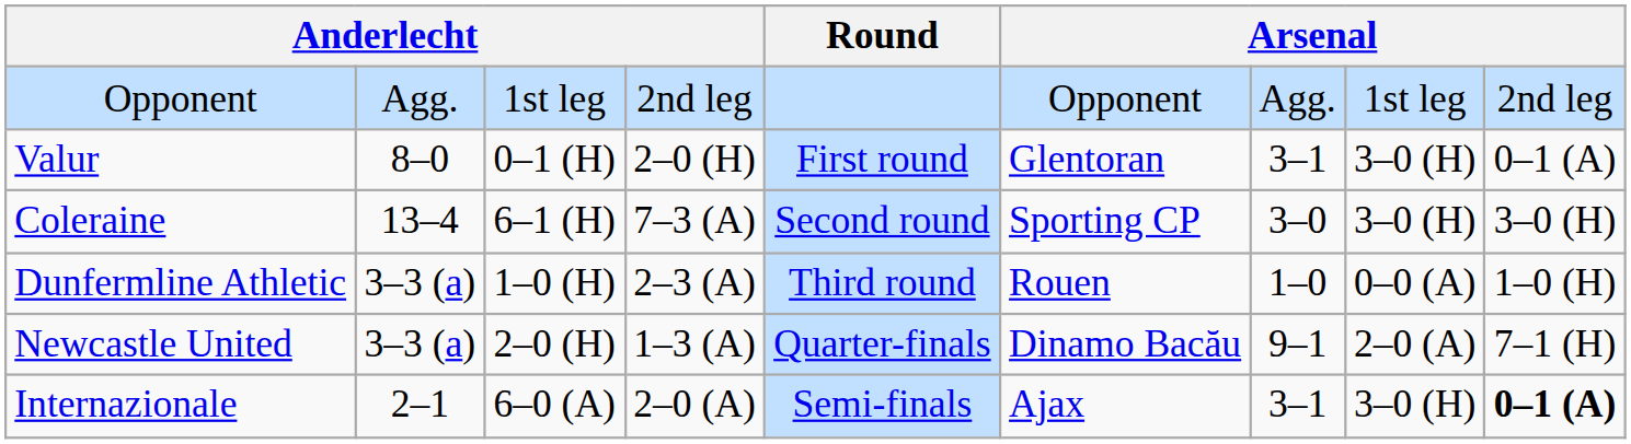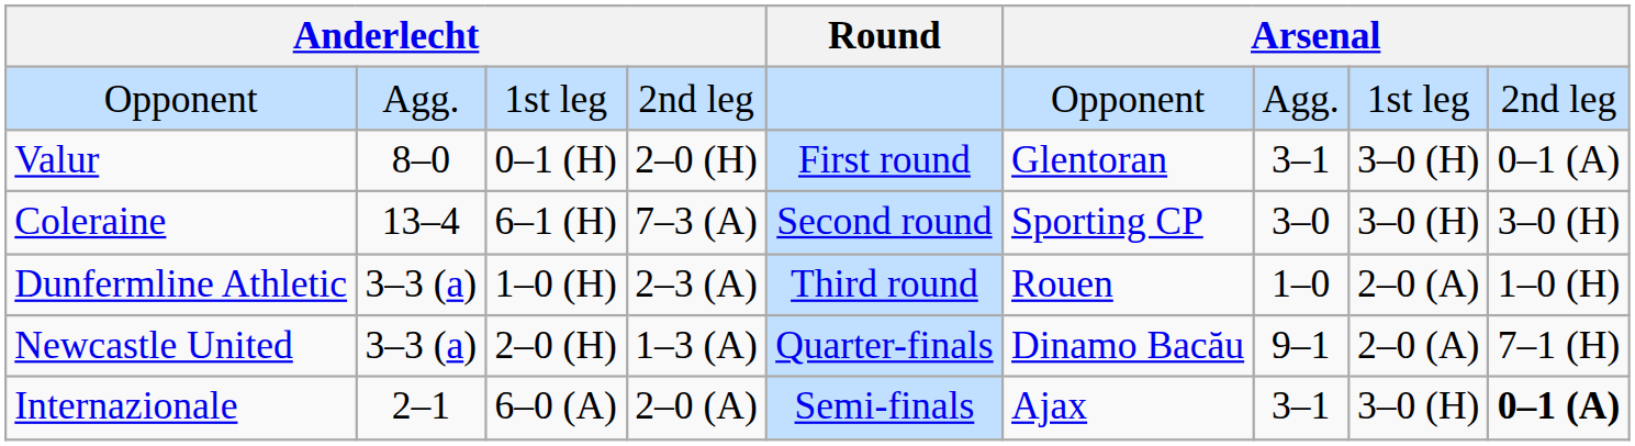 <table class="wikitable" style="text-align:center">
 <tr>
 <th colspan=4><a href='#'>Anderlecht</a></th>
 <th>Round</th>
 <th colspan=4><a href='#'>Arsenal</a></th>
 </tr>
 <tr style="background:#c1e0ff">
 <td>Opponent</td>
 <td>Agg.</td>
 <td>1st leg</td>
 <td>2nd leg</td>
 <td></td>
 <td>Opponent</td>
 <td>Agg.</td>
 <td>1st leg</td>
 <td>2nd leg</td>
 </tr>
 <tr>
 <td align=left> <a href='#'>Valur</a></td>
 <td>8–0</td>
 <td>0–1 (H)</td>
 <td>2–0 (H)</td>
 <td style="background:#c1e0ff;"><a href='#'>First round</a></td>
 <td align=left> <a href='#'>Glentoran</a></td>
 <td>3–1</td>
 <td>3–0 (H)</td>
 <td>0–1 (A)</td>
 </tr>
 <tr>
 <td align=left> <a href='#'>Coleraine</a></td>
 <td>13–4</td>
 <td>6–1 (H)</td>
 <td>7–3 (A)</td>
 <td style="background:#c1e0ff;"><a href='#'>Second round</a></td>
 <td align=left> <a href='#'>Sporting CP</a></td>
 <td>3–0</td>
 <td>3–0 (H)</td>
 <td>3–0 (H)</td>
 </tr>
 <tr>
 <td align=left> <a href='#'>Dunfermline Athletic</a></td>
 <td>3–3 (<a href='#'>a</a>)</td>
 <td>1–0 (H)</td>
 <td>2–3 (A)</td>
 <td style="background:#c1e0ff;"><a href='#'>Third round</a></td>
 <td align=left> <a href='#'>Rouen</a></td>
 <td>1–0</td>
-<td>0–0 (A)</td>
+<td>2–0 (A)</td>
 <td>1–0 (H)</td>
 </tr>
 <tr>
 <td align=left> <a href='#'>Newcastle United</a></td>
 <td>3–3 (<a href='#'>a</a>)</td>
 <td>2–0 (H)</td>
 <td>1–3 (A)</td>
 <td style="background:#c1e0ff;"><a href='#'>Quarter-finals</a></td>
 <td align=left> <a href='#'>Dinamo Bacău</a></td>
 <td>9–1</td>
 <td>2–0 (A)</td>
 <td>7–1 (H)</td>
 </tr>
 <tr>
 <td align=left> <a href='#'>Internazionale</a></td>
 <td>2–1</td>
 <td>6–0 (A)</td>
 <td>2–0 (A)</td>
 <td style="background:#c1e0ff;"><a href='#'>Semi-finals</a></td>
 <td align=left> <a href='#'>Ajax</a></td>
 <td>3–1</td>
 <td>3–0 (H)</td>
 <td><strong>0–1 (A)</strong></td>
 </tr>
 </table>
